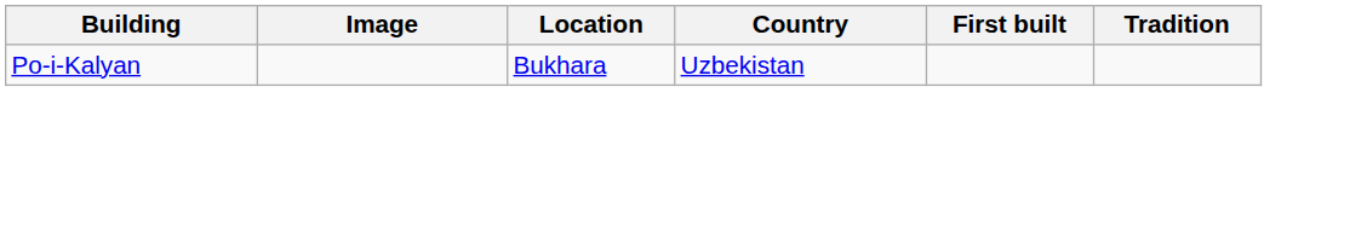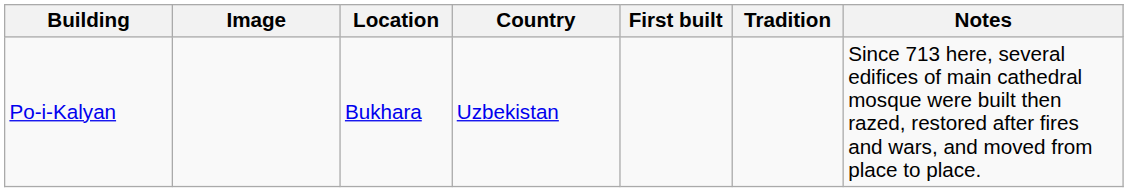 <table class="wikitable sortable">
 <tr>
 <th style="width:15%">Building</th>
 <th class="unsortable"; style="width:15%">Image</th>
 <th style="width:10%">Location</th>
 <th style="width:15%">Country</th>
 <th style="width:10%">First built</th>
 <th style="width:10%">Tradition</th>
+<th class="unsortable"; style="width:25%">Notes</th>
 </tr>
 <tr>
 <td><a href='#'>Po-i-Kalyan</a></td>
 <td></td>
 <td><a href='#'>Bukhara</a></td>
 <td><a href='#'>Uzbekistan</a></td>
 <td></td>
 <td></td>
+<td>Since 713 here, several edifices of main cathedral mosque were built then razed, restored after fires and wars, and moved from place to place.</td>
 </tr>
 </table>
